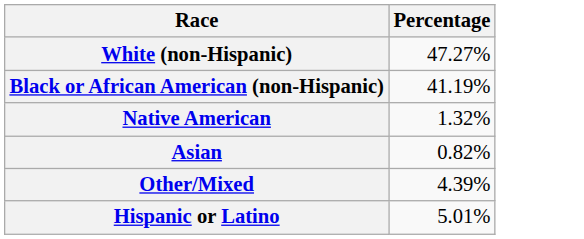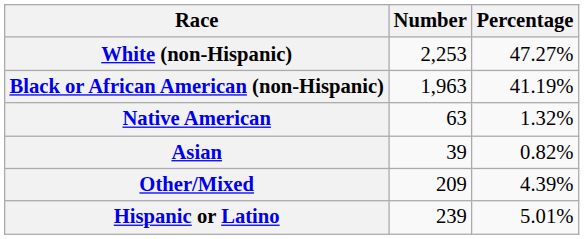 <table class="wikitable" style="text-align:right">
 <tr>
 <th scope="col">Race</th>
+<th scope="col">Number</th>
 <th scope="col">Percentage</th>
 </tr>
 <tr>
 <th scope="row"><a href='#'>White</a> (non-Hispanic)</th>
+<td>2,253</td>
 <td>47.27%</td>
 </tr>
 <tr>
 <th scope="row"><a href='#'>Black or African American</a> (non-Hispanic)</th>
+<td>1,963</td>
 <td>41.19%</td>
 </tr>
 <tr>
 <th scope="row"><a href='#'>Native American</a></th>
+<td>63</td>
 <td>1.32%</td>
 </tr>
 <tr>
 <th scope="row"><a href='#'>Asian</a></th>
+<td>39</td>
 <td>0.82%</td>
 </tr>
 <tr>
 <th scope="row"><a href='#'>Other/Mixed</a></th>
+<td>209</td>
 <td>4.39%</td>
 </tr>
 <tr>
 <th scope="row"><a href='#'>Hispanic</a> or <a href='#'>Latino</a></th>
+<td>239</td>
 <td>5.01%</td>
 </tr>
 </table>
